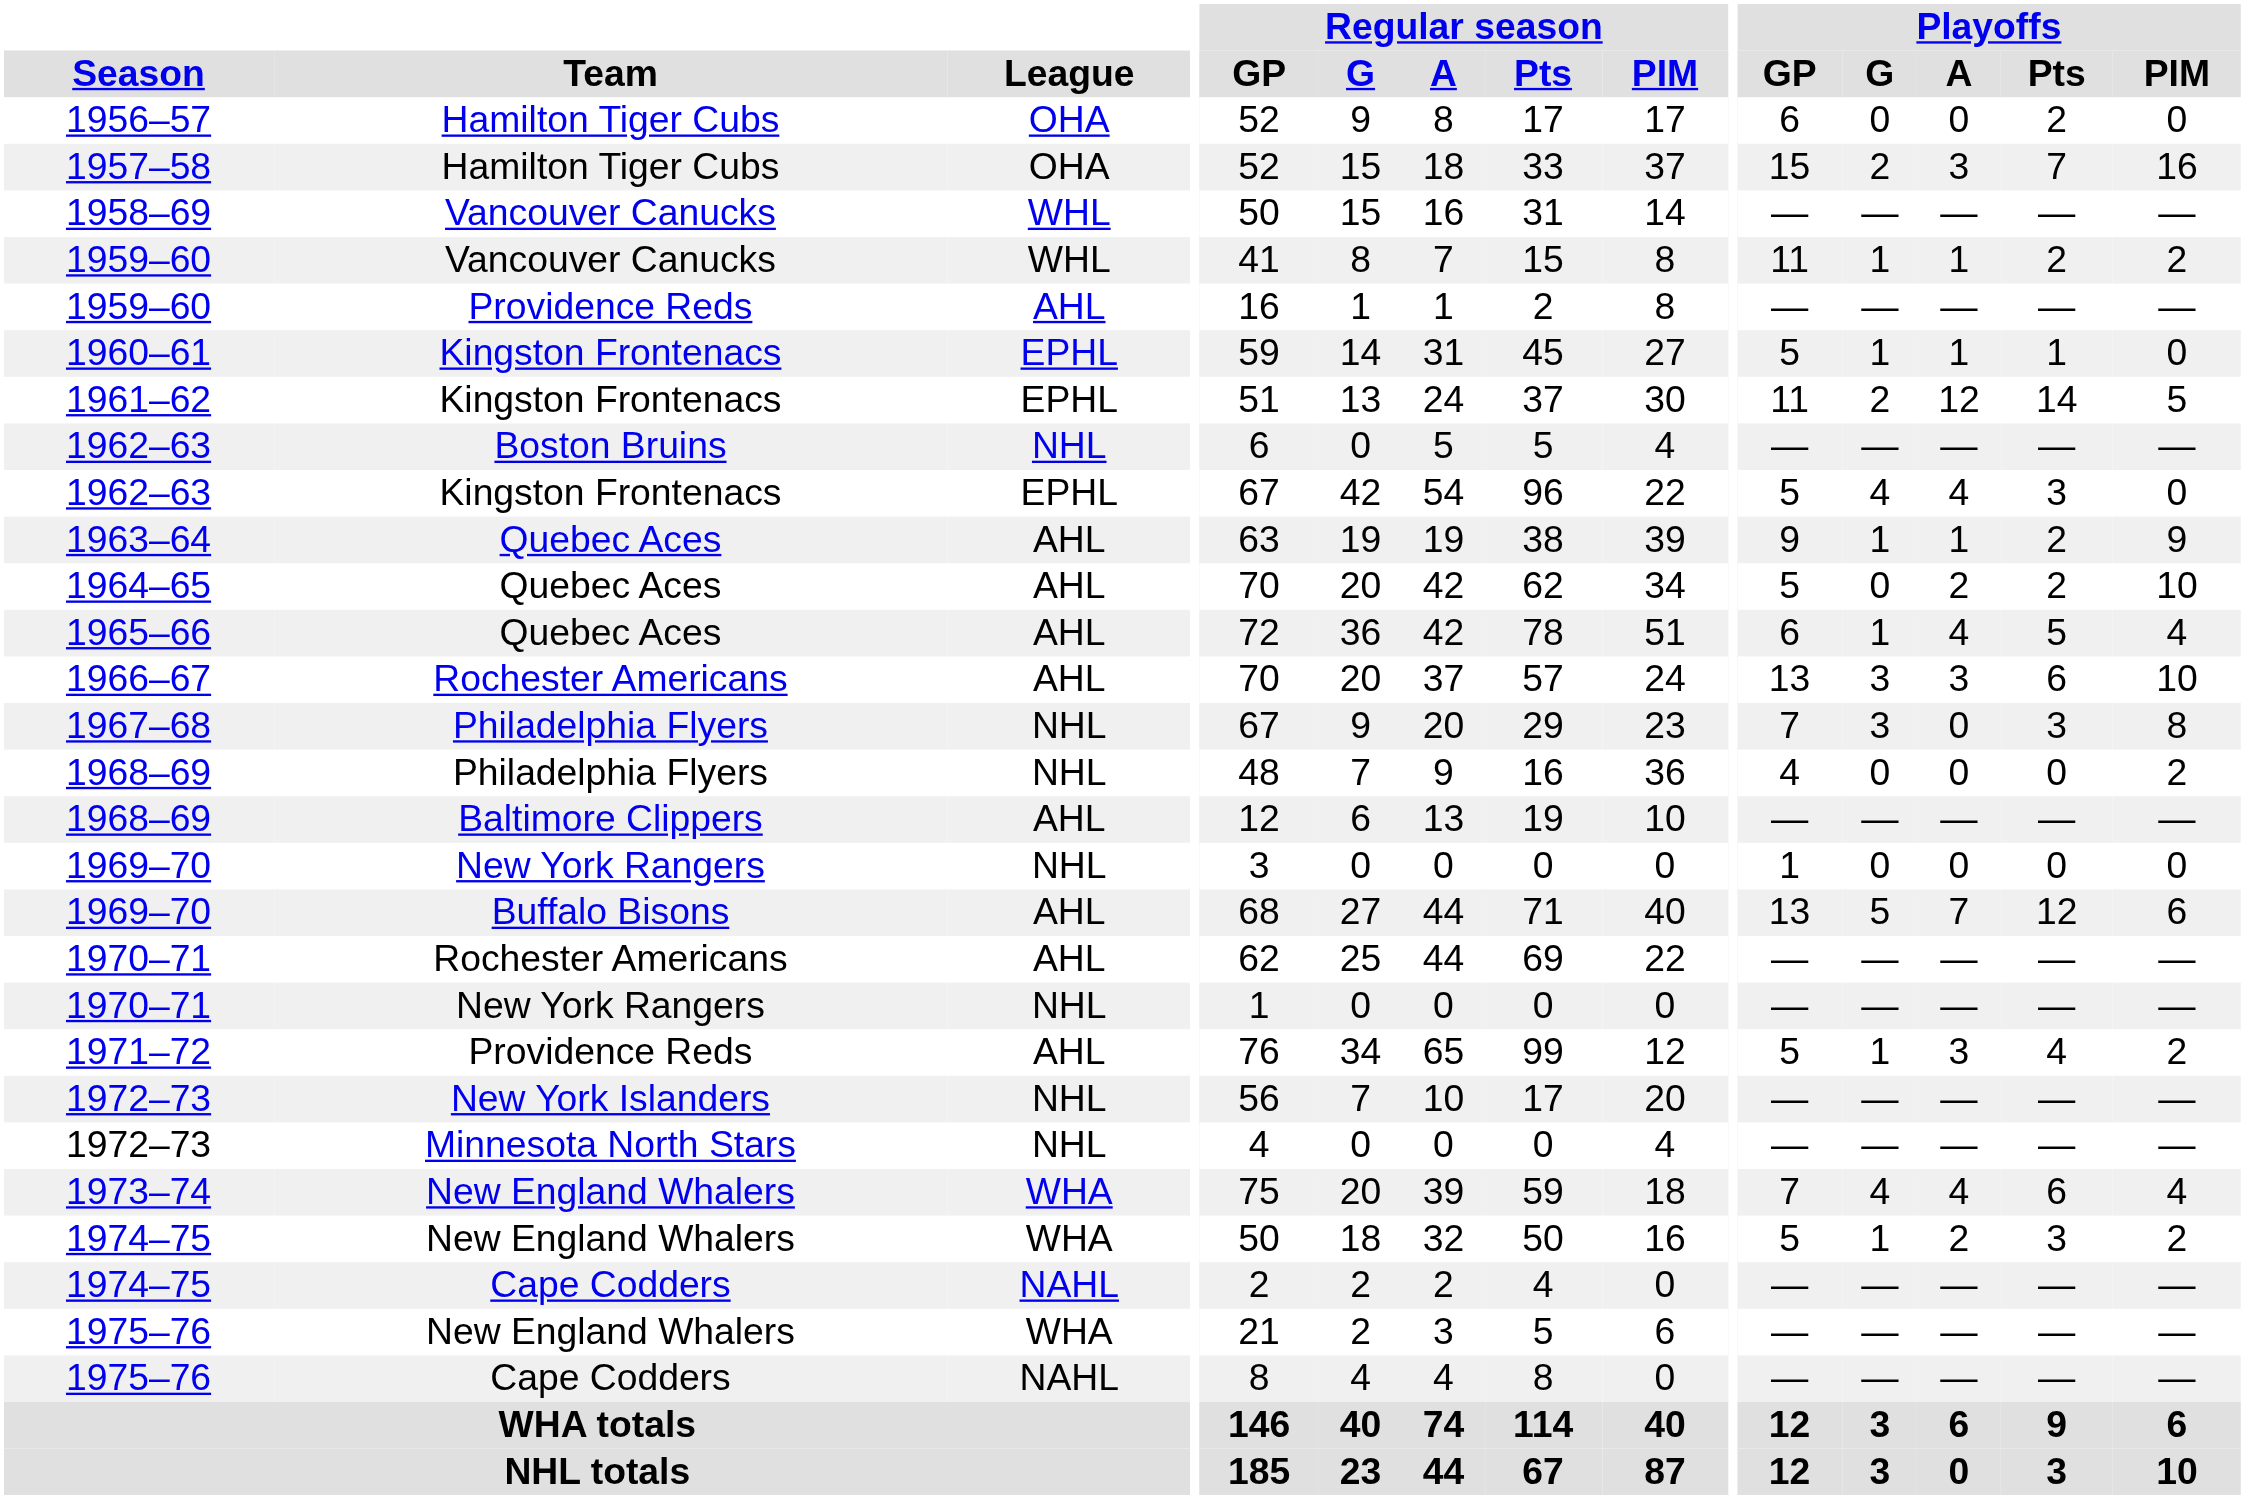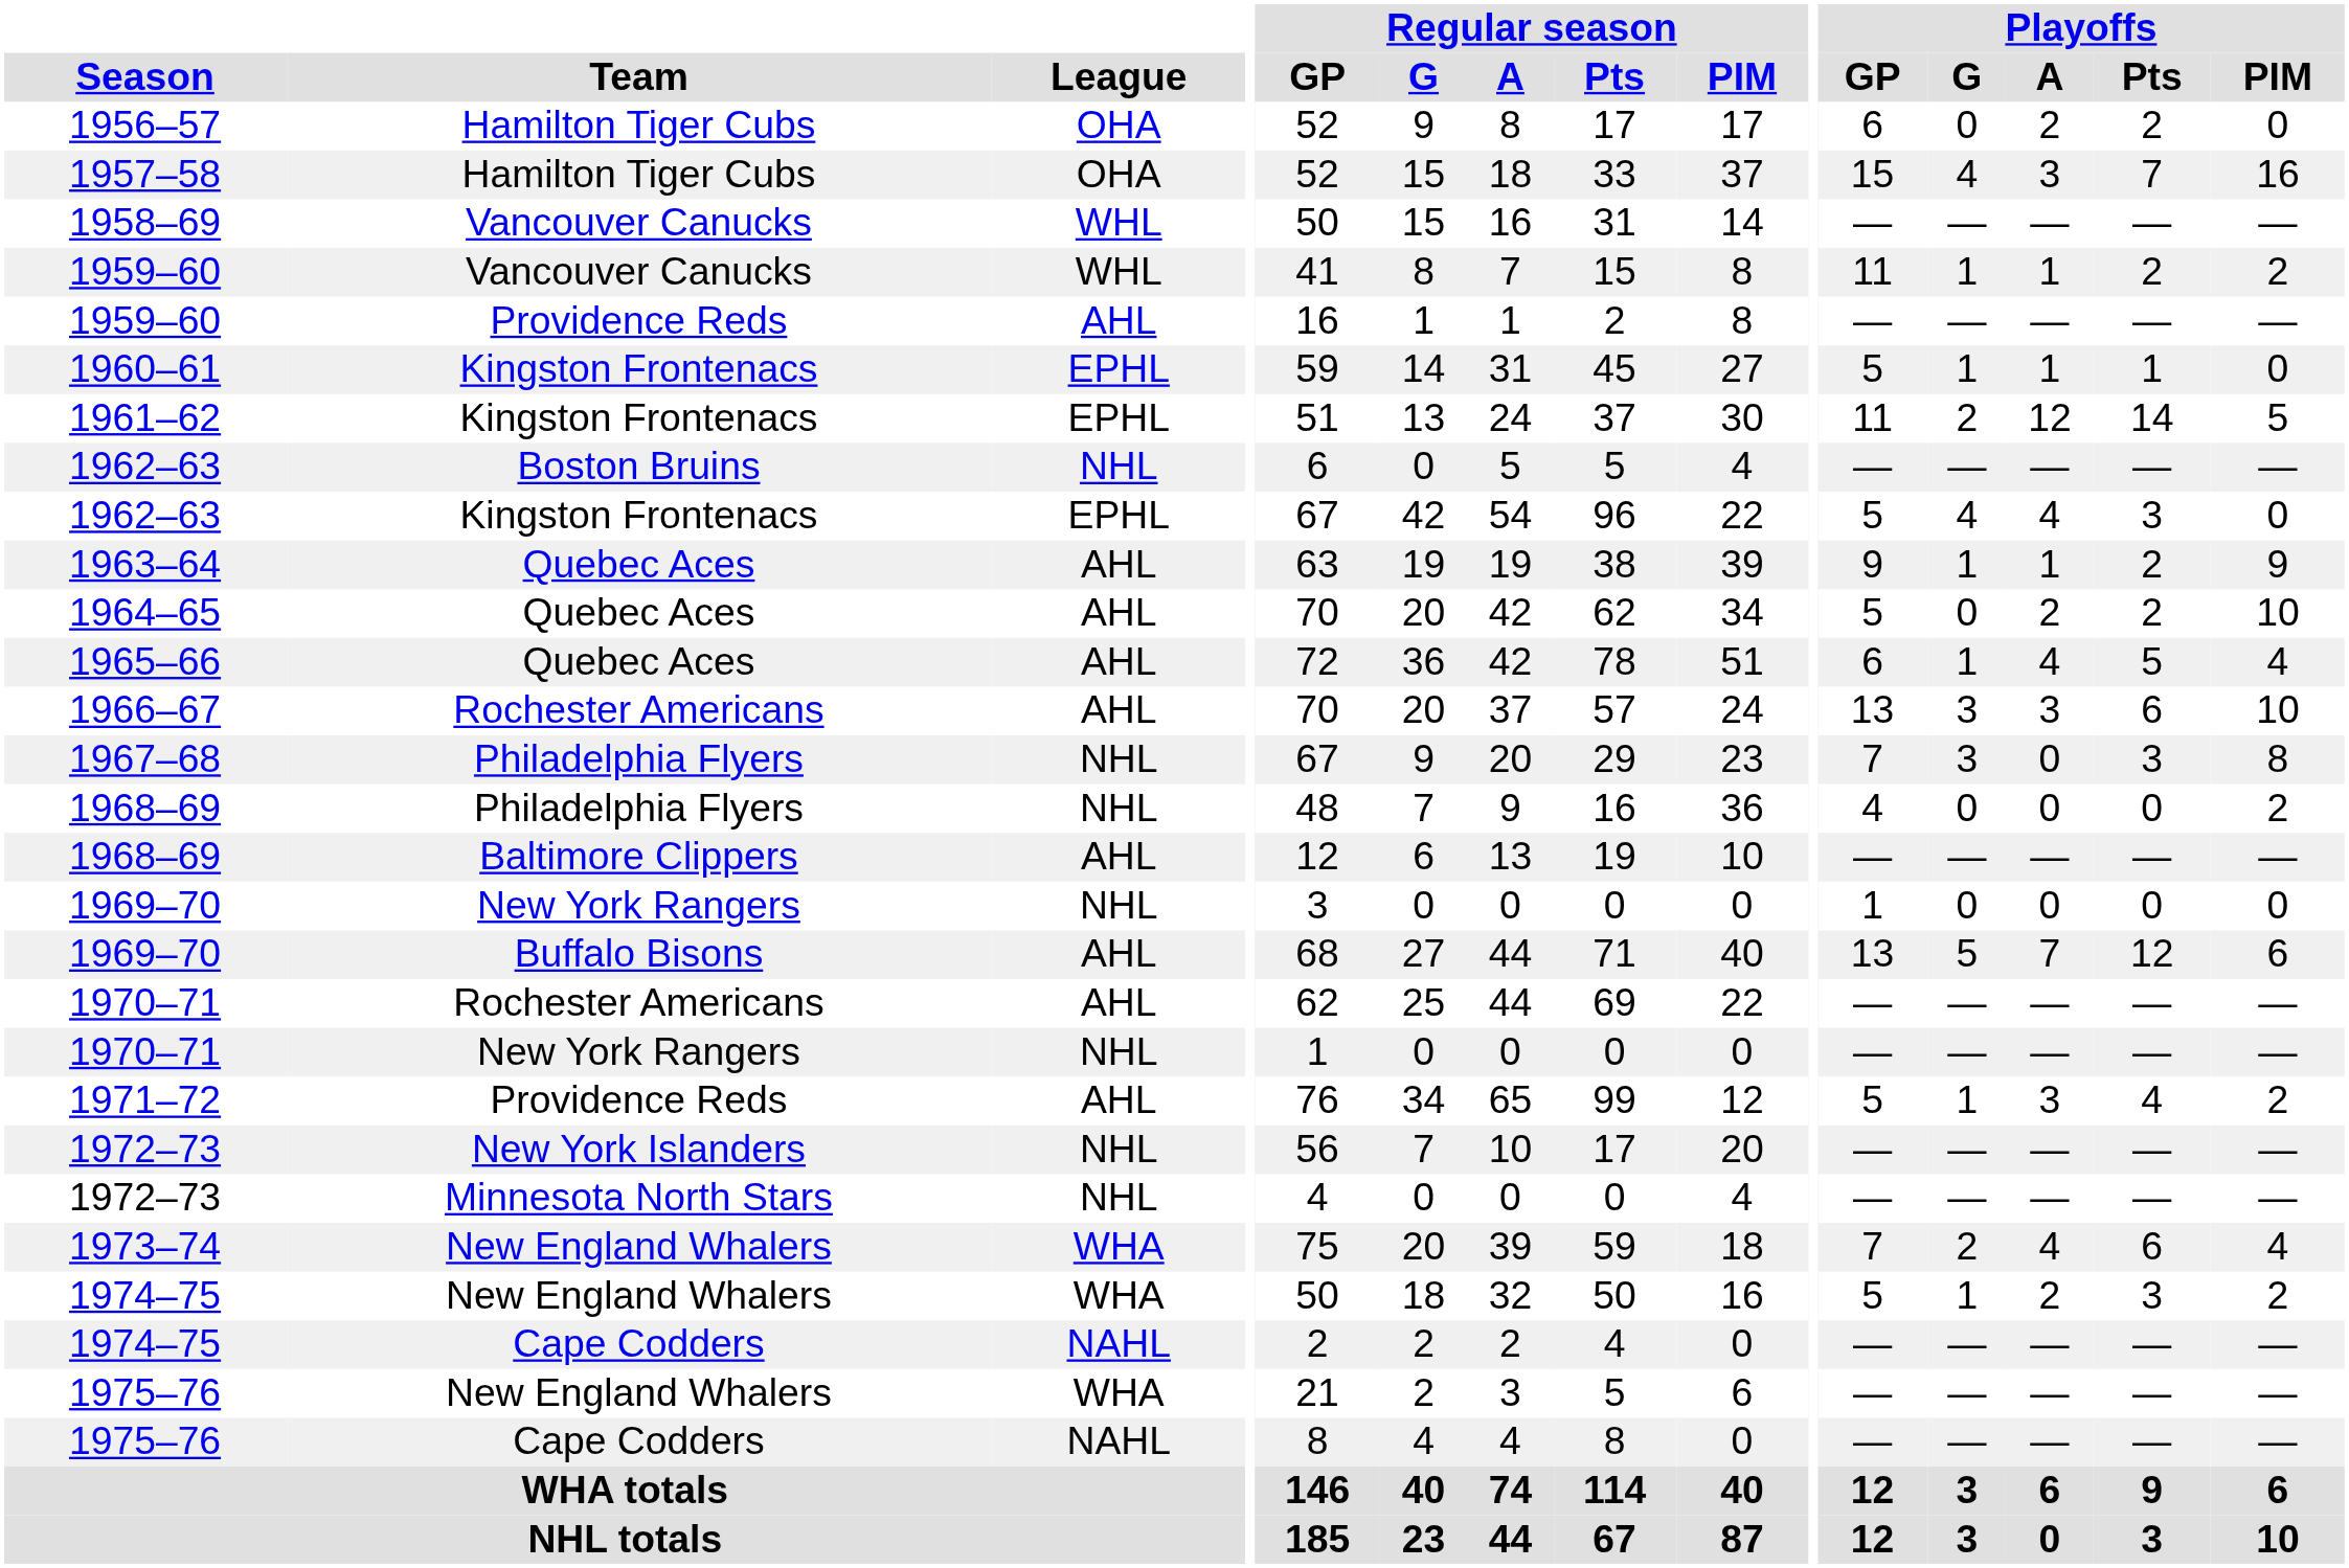 <table border="0" cellpadding="1" cellspacing="0" style="text-align:center; width:60em">
 <tr bgcolor="#e0e0e0">
 <th colspan="3" bgcolor="#ffffff"></th>
 <th rowspan="100" bgcolor="#ffffff"></th>
 <th colspan="5"><a href='#'>Regular season</a></th>
 <th rowspan="100" bgcolor="#ffffff"></th>
 <th colspan="5"><a href='#'>Playoffs</a></th>
 </tr>
 <tr bgcolor="#e0e0e0">
 <th><a href='#'>Season</a></th>
 <th>Team</th>
 <th>League</th>
 <th>GP</th>
 <th><a href='#'>G</a></th>
 <th><a href='#'>A</a></th>
 <th><a href='#'>Pts</a></th>
 <th><a href='#'>PIM</a></th>
 <th>GP</th>
 <th>G</th>
 <th>A</th>
 <th>Pts</th>
 <th>PIM</th>
 </tr>
 <tr>
 <td><a href='#'>1956–57</a></td>
 <td><a href='#'>Hamilton Tiger Cubs</a></td>
 <td><a href='#'>OHA</a></td>
 <td>52</td>
 <td>9</td>
 <td>8</td>
 <td>17</td>
 <td>17</td>
 <td>6</td>
 <td>0</td>
-<td>0</td>
+<td>2</td>
 <td>2</td>
 <td>0</td>
 </tr>
 <tr bgcolor="#f0f0f0">
 <td><a href='#'>1957–58</a></td>
 <td>Hamilton Tiger Cubs</td>
 <td>OHA</td>
 <td>52</td>
 <td>15</td>
 <td>18</td>
 <td>33</td>
 <td>37</td>
 <td>15</td>
-<td>2</td>
+<td>4</td>
 <td>3</td>
 <td>7</td>
 <td>16</td>
 </tr>
 <tr>
 <td><a href='#'>1958–69</a></td>
 <td><a href='#'>Vancouver Canucks</a></td>
 <td><a href='#'>WHL</a></td>
 <td>50</td>
 <td>15</td>
 <td>16</td>
 <td>31</td>
 <td>14</td>
 <td>—</td>
 <td>—</td>
 <td>—</td>
 <td>—</td>
 <td>—</td>
 </tr>
 <tr bgcolor="#f0f0f0">
 <td><a href='#'>1959–60</a></td>
 <td>Vancouver Canucks</td>
 <td>WHL</td>
 <td>41</td>
 <td>8</td>
 <td>7</td>
 <td>15</td>
 <td>8</td>
 <td>11</td>
 <td>1</td>
 <td>1</td>
 <td>2</td>
 <td>2</td>
 </tr>
 <tr>
 <td><a href='#'>1959–60</a></td>
 <td><a href='#'>Providence Reds</a></td>
 <td><a href='#'>AHL</a></td>
 <td>16</td>
 <td>1</td>
 <td>1</td>
 <td>2</td>
 <td>8</td>
 <td>—</td>
 <td>—</td>
 <td>—</td>
 <td>—</td>
 <td>—</td>
 </tr>
 <tr bgcolor="#f0f0f0">
 <td><a href='#'>1960–61</a></td>
 <td><a href='#'>Kingston Frontenacs</a></td>
 <td><a href='#'>EPHL</a></td>
 <td>59</td>
 <td>14</td>
 <td>31</td>
 <td>45</td>
 <td>27</td>
 <td>5</td>
 <td>1</td>
 <td>1</td>
 <td>1</td>
 <td>0</td>
 </tr>
 <tr>
 <td><a href='#'>1961–62</a></td>
 <td>Kingston Frontenacs</td>
 <td>EPHL</td>
 <td>51</td>
 <td>13</td>
 <td>24</td>
 <td>37</td>
 <td>30</td>
 <td>11</td>
 <td>2</td>
 <td>12</td>
 <td>14</td>
 <td>5</td>
 </tr>
 <tr bgcolor="#f0f0f0">
 <td><a href='#'>1962–63</a></td>
 <td><a href='#'>Boston Bruins</a></td>
 <td><a href='#'>NHL</a></td>
 <td>6</td>
 <td>0</td>
 <td>5</td>
 <td>5</td>
 <td>4</td>
 <td>—</td>
 <td>—</td>
 <td>—</td>
 <td>—</td>
 <td>—</td>
 </tr>
 <tr>
 <td><a href='#'>1962–63</a></td>
 <td>Kingston Frontenacs</td>
 <td>EPHL</td>
 <td>67</td>
 <td>42</td>
 <td>54</td>
 <td>96</td>
 <td>22</td>
 <td>5</td>
 <td>4</td>
 <td>4</td>
 <td>3</td>
 <td>0</td>
 </tr>
 <tr bgcolor="#f0f0f0">
 <td><a href='#'>1963–64</a></td>
 <td><a href='#'>Quebec Aces</a></td>
 <td>AHL</td>
 <td>63</td>
 <td>19</td>
 <td>19</td>
 <td>38</td>
 <td>39</td>
 <td>9</td>
 <td>1</td>
 <td>1</td>
 <td>2</td>
 <td>9</td>
 </tr>
 <tr>
 <td><a href='#'>1964–65</a></td>
 <td>Quebec Aces</td>
 <td>AHL</td>
 <td>70</td>
 <td>20</td>
 <td>42</td>
 <td>62</td>
 <td>34</td>
 <td>5</td>
 <td>0</td>
 <td>2</td>
 <td>2</td>
 <td>10</td>
 </tr>
 <tr bgcolor="#f0f0f0">
 <td><a href='#'>1965–66</a></td>
 <td>Quebec Aces</td>
 <td>AHL</td>
 <td>72</td>
 <td>36</td>
 <td>42</td>
 <td>78</td>
 <td>51</td>
 <td>6</td>
 <td>1</td>
 <td>4</td>
 <td>5</td>
 <td>4</td>
 </tr>
 <tr>
 <td><a href='#'>1966–67</a></td>
 <td><a href='#'>Rochester Americans</a></td>
 <td>AHL</td>
 <td>70</td>
 <td>20</td>
 <td>37</td>
 <td>57</td>
 <td>24</td>
 <td>13</td>
 <td>3</td>
 <td>3</td>
 <td>6</td>
 <td>10</td>
 </tr>
 <tr bgcolor="#f0f0f0">
 <td><a href='#'>1967–68</a></td>
 <td><a href='#'>Philadelphia Flyers</a></td>
 <td>NHL</td>
 <td>67</td>
 <td>9</td>
 <td>20</td>
 <td>29</td>
 <td>23</td>
 <td>7</td>
 <td>3</td>
 <td>0</td>
 <td>3</td>
 <td>8</td>
 </tr>
 <tr>
 <td><a href='#'>1968–69</a></td>
 <td>Philadelphia Flyers</td>
 <td>NHL</td>
 <td>48</td>
 <td>7</td>
 <td>9</td>
 <td>16</td>
 <td>36</td>
 <td>4</td>
 <td>0</td>
 <td>0</td>
 <td>0</td>
 <td>2</td>
 </tr>
 <tr bgcolor="#f0f0f0">
 <td><a href='#'>1968–69</a></td>
 <td><a href='#'>Baltimore Clippers</a></td>
 <td>AHL</td>
 <td>12</td>
 <td>6</td>
 <td>13</td>
 <td>19</td>
 <td>10</td>
 <td>—</td>
 <td>—</td>
 <td>—</td>
 <td>—</td>
 <td>—</td>
 </tr>
 <tr>
 <td><a href='#'>1969–70</a></td>
 <td><a href='#'>New York Rangers</a></td>
 <td>NHL</td>
 <td>3</td>
 <td>0</td>
 <td>0</td>
 <td>0</td>
 <td>0</td>
 <td>1</td>
 <td>0</td>
 <td>0</td>
 <td>0</td>
 <td>0</td>
 </tr>
 <tr bgcolor="#f0f0f0">
 <td><a href='#'>1969–70</a></td>
 <td><a href='#'>Buffalo Bisons</a></td>
 <td>AHL</td>
 <td>68</td>
 <td>27</td>
 <td>44</td>
 <td>71</td>
 <td>40</td>
 <td>13</td>
 <td>5</td>
 <td>7</td>
 <td>12</td>
 <td>6</td>
 </tr>
 <tr>
 <td><a href='#'>1970–71</a></td>
 <td>Rochester Americans</td>
 <td>AHL</td>
 <td>62</td>
 <td>25</td>
 <td>44</td>
 <td>69</td>
 <td>22</td>
 <td>—</td>
 <td>—</td>
 <td>—</td>
 <td>—</td>
 <td>—</td>
 </tr>
 <tr bgcolor="#f0f0f0">
 <td><a href='#'>1970–71</a></td>
 <td>New York Rangers</td>
 <td>NHL</td>
 <td>1</td>
 <td>0</td>
 <td>0</td>
 <td>0</td>
 <td>0</td>
 <td>—</td>
 <td>—</td>
 <td>—</td>
 <td>—</td>
 <td>—</td>
 </tr>
 <tr>
 <td><a href='#'>1971–72</a></td>
 <td>Providence Reds</td>
 <td>AHL</td>
 <td>76</td>
 <td>34</td>
 <td>65</td>
 <td>99</td>
 <td>12</td>
 <td>5</td>
 <td>1</td>
 <td>3</td>
 <td>4</td>
 <td>2</td>
 </tr>
 <tr bgcolor="#f0f0f0">
 <td><a href='#'>1972–73</a></td>
 <td><a href='#'>New York Islanders</a></td>
 <td>NHL</td>
 <td>56</td>
 <td>7</td>
 <td>10</td>
 <td>17</td>
 <td>20</td>
 <td>—</td>
 <td>—</td>
 <td>—</td>
 <td>—</td>
 <td>—</td>
 </tr>
 <tr>
 <td>1972–73</td>
 <td><a href='#'>Minnesota North Stars</a></td>
 <td>NHL</td>
 <td>4</td>
 <td>0</td>
 <td>0</td>
 <td>0</td>
 <td>4</td>
 <td>—</td>
 <td>—</td>
 <td>—</td>
 <td>—</td>
 <td>—</td>
 </tr>
 <tr bgcolor="#f0f0f0">
 <td><a href='#'>1973–74</a></td>
 <td><a href='#'>New England Whalers</a></td>
 <td><a href='#'>WHA</a></td>
 <td>75</td>
 <td>20</td>
 <td>39</td>
 <td>59</td>
 <td>18</td>
 <td>7</td>
-<td>4</td>
+<td>2</td>
 <td>4</td>
 <td>6</td>
 <td>4</td>
 </tr>
 <tr>
 <td><a href='#'>1974–75</a></td>
 <td>New England Whalers</td>
 <td>WHA</td>
 <td>50</td>
 <td>18</td>
 <td>32</td>
 <td>50</td>
 <td>16</td>
 <td>5</td>
 <td>1</td>
 <td>2</td>
 <td>3</td>
 <td>2</td>
 </tr>
 <tr bgcolor="#f0f0f0">
 <td><a href='#'>1974–75</a></td>
 <td><a href='#'>Cape Codders</a></td>
 <td><a href='#'>NAHL</a></td>
 <td>2</td>
 <td>2</td>
 <td>2</td>
 <td>4</td>
 <td>0</td>
 <td>—</td>
 <td>—</td>
 <td>—</td>
 <td>—</td>
 <td>—</td>
 </tr>
 <tr>
 <td><a href='#'>1975–76</a></td>
 <td>New England Whalers</td>
 <td>WHA</td>
 <td>21</td>
 <td>2</td>
 <td>3</td>
 <td>5</td>
 <td>6</td>
 <td>—</td>
 <td>—</td>
 <td>—</td>
 <td>—</td>
 <td>—</td>
 </tr>
 <tr bgcolor="#f0f0f0">
 <td><a href='#'>1975–76</a></td>
 <td>Cape Codders</td>
 <td>NAHL</td>
 <td>8</td>
 <td>4</td>
 <td>4</td>
 <td>8</td>
 <td>0</td>
 <td>—</td>
 <td>—</td>
 <td>—</td>
 <td>—</td>
 <td>—</td>
 </tr>
 <tr bgcolor="#e0e0e0">
 <th colspan="3">WHA totals</th>
 <th>146</th>
 <th>40</th>
 <th>74</th>
 <th>114</th>
 <th>40</th>
 <th>12</th>
 <th>3</th>
 <th>6</th>
 <th>9</th>
 <th>6</th>
 </tr>
 <tr bgcolor="#e0e0e0">
 <th colspan="3">NHL totals</th>
 <th>185</th>
 <th>23</th>
 <th>44</th>
 <th>67</th>
 <th>87</th>
 <th>12</th>
 <th>3</th>
 <th>0</th>
 <th>3</th>
 <th>10</th>
 </tr>
 </table>
